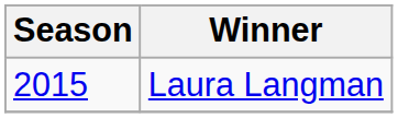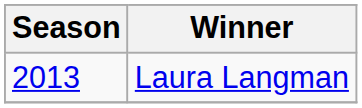 <table class="wikitable collapsible">
 <tr>
 <th>Season</th>
 <th>Winner</th>
 </tr>
 <tr>
-<td><a href='#'>2015</a></td>
+<td><a href='#'>2013</a></td>
 <td><a href='#'>Laura Langman</a></td>
 </tr>
 <tr>
 </tr>
 </table>
